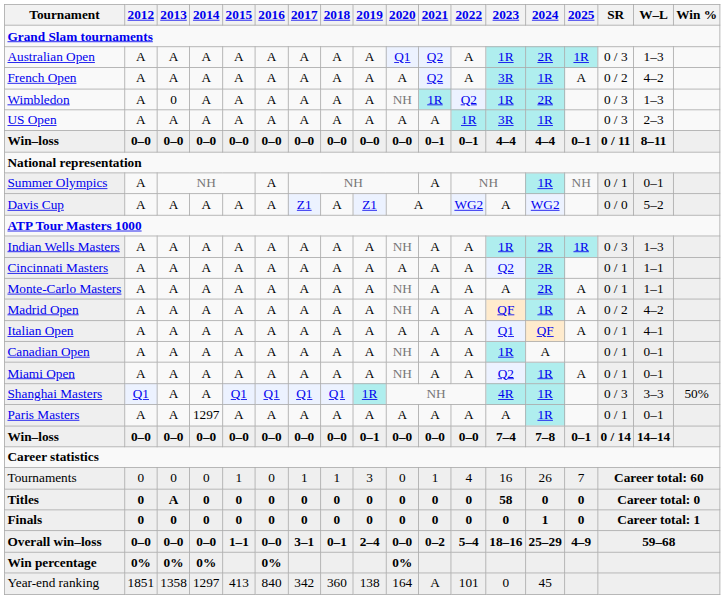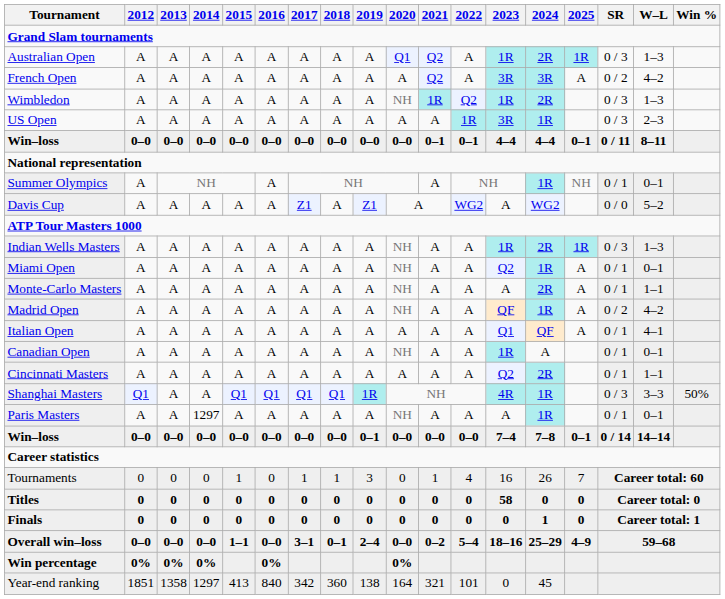 <table class="wikitable" style="text-align:center">
 <tr>
 <th>Tournament</th>
 <th><a href='#'>2012</a></th>
 <th><a href='#'>2013</a></th>
 <th><a href='#'>2014</a></th>
 <th><a href='#'>2015</a></th>
 <th><a href='#'>2016</a></th>
 <th><a href='#'>2017</a></th>
 <th><a href='#'>2018</a></th>
 <th><a href='#'>2019</a></th>
 <th><a href='#'>2020</a></th>
 <th><a href='#'>2021</a></th>
 <th><a href='#'>2022</a></th>
 <th><a href='#'>2023</a></th>
 <th><a href='#'>2024</a></th>
 <th><a href='#'>2025</a></th>
 <th>SR</th>
 <th>W–L</th>
 <th>Win %</th>
 </tr>
 <tr>
 <td colspan=18 style="text-align:left"><strong><a href='#'>Grand Slam tournaments</a></strong></td>
 </tr>
 <tr>
 <td align="left"><a href='#'>Australian Open</a></td>
 <td>A</td>
 <td>A</td>
 <td>A</td>
 <td>A</td>
 <td>A</td>
 <td>A</td>
 <td>A</td>
 <td>A</td>
 <td style=background:#ecf2ff><a href='#'>Q1</a></td>
 <td style=background:#ecf2ff><a href='#'>Q2</a></td>
 <td>A</td>
 <td style=background:#afeeee><a href='#'>1R</a></td>
 <td style=background:#afeeee><a href='#'>2R</a></td>
 <td style=background:#afeeee><a href='#'>1R</a></td>
 <td>0 / 3</td>
 <td>1–3</td>
 <td></td>
 </tr>
 <tr>
 <td align="left"><a href='#'>French Open</a></td>
 <td>A</td>
 <td>A</td>
 <td>A</td>
 <td>A</td>
 <td>A</td>
 <td>A</td>
 <td>A</td>
 <td>A</td>
 <td>A</td>
 <td style=background:#ecf2ff><a href='#'>Q2</a></td>
 <td>A</td>
 <td style=background:#afeeee><a href='#'>3R</a></td>
-<td style=background:#afeeee><a href='#'>1R</a></td>
+<td style=background:#afeeee><a href='#'>3R</a></td>
 <td>A</td>
 <td>0 / 2</td>
 <td>4–2</td>
 <td></td>
 </tr>
 <tr>
 <td align="left"><a href='#'>Wimbledon</a></td>
 <td>A</td>
-<td>0</td>
+<td>A</td>
 <td>A</td>
 <td>A</td>
 <td>A</td>
 <td>A</td>
 <td>A</td>
 <td>A</td>
 <td style=color:#767676>NH</td>
 <td style=background:#afeeee><a href='#'>1R</a></td>
 <td style=background:#ecf2ff><a href='#'>Q2</a></td>
 <td style=background:#afeeee><a href='#'>1R</a></td>
 <td style=background:#afeeee><a href='#'>2R</a></td>
 <td></td>
 <td>0 / 3</td>
 <td>1–3</td>
 <td></td>
 </tr>
 <tr>
 <td align="left"><a href='#'>US Open</a></td>
 <td>A</td>
 <td>A</td>
 <td>A</td>
 <td>A</td>
 <td>A</td>
 <td>A</td>
 <td>A</td>
 <td>A</td>
 <td>A</td>
 <td>A</td>
 <td style=background:#afeeee><a href='#'>1R</a></td>
 <td style=background:#afeeee><a href='#'>3R</a></td>
 <td style=background:#afeeee><a href='#'>1R</a></td>
 <td></td>
 <td>0 / 3</td>
 <td>2–3</td>
 <td></td>
 </tr>
 <tr style="font-weight:bold;background:#efefef">
 <td style="text-align:left">Win–loss</td>
 <td>0–0</td>
 <td>0–0</td>
 <td>0–0</td>
 <td>0–0</td>
 <td>0–0</td>
 <td>0–0</td>
 <td>0–0</td>
 <td>0–0</td>
 <td>0–0</td>
 <td>0–1</td>
 <td>0–1</td>
 <td>4–4</td>
 <td>4–4</td>
 <td>0–1</td>
 <td>0 / 11</td>
 <td>8–11</td>
 <td></td>
 </tr>
 <tr>
 <td colspan=18 style="text-align:left"><strong>National representation</strong></td>
 </tr>
 <tr>
 <td align="left" bgcolor="efefef"><a href='#'>Summer Olympics</a></td>
 <td>A</td>
 <td colspan=3 style=color:#767676>NH</td>
 <td>A</td>
 <td colspan=4 style=color:#767676>NH</td>
 <td>A</td>
 <td colspan=2 style=color:#767676>NH</td>
 <td style=background:#afeeee><a href='#'>1R</a></td>
 <td style=color:#767676>NH</td>
 <td bgcolor="efefef">0 / 1</td>
 <td bgcolor="efefef">0–1</td>
 <td bgcolor="efefef"></td>
 </tr>
 <tr>
 <td align="left" bgcolor="efefef"><a href='#'>Davis Cup</a></td>
 <td>A</td>
 <td>A</td>
 <td>A</td>
 <td>A</td>
 <td>A</td>
 <td style=background:#ecf2ff><a href='#'>Z1</a></td>
 <td>A</td>
 <td style=background:#ecf2ff><a href='#'>Z1</a></td>
 <td colspan=2>A</td>
 <td style=background:#ecf2ff><a href='#'>WG2</a></td>
 <td>A</td>
 <td style=background:#ecf2ff><a href='#'>WG2</a></td>
 <td></td>
 <td bgcolor="efefef">0 / 0</td>
 <td bgcolor="efefef">5–2</td>
 <td bgcolor="efefef"></td>
 </tr>
 <tr>
 <td colspan=18 style="text-align:left"><strong><a href='#'>ATP Tour Masters 1000</a></strong></td>
 </tr>
 <tr>
 <td align="left" bgcolor="efefef"><a href='#'>Indian Wells Masters</a></td>
 <td>A</td>
 <td>A</td>
 <td>A</td>
 <td>A</td>
 <td>A</td>
 <td>A</td>
 <td>A</td>
 <td>A</td>
 <td style=color:#767676>NH</td>
 <td>A</td>
 <td>A</td>
 <td style=background:#afeeee><a href='#'>1R</a></td>
 <td style=background:#afeeee><a href='#'>2R</a></td>
 <td style=background:#afeeee><a href='#'>1R</a></td>
 <td bgcolor="efefef">0 / 3</td>
 <td bgcolor="efefef">1–3</td>
 <td bgcolor="efefef"></td>
 </tr>
 <tr>
-<td align="left" bgcolor="efefef"><a href='#'>Cincinnati Masters</a></td>
+<td align="left" bgcolor="efefef"><a href='#'>Miami Open</a></td>
 <td>A</td>
 <td>A</td>
 <td>A</td>
 <td>A</td>
 <td>A</td>
 <td>A</td>
 <td>A</td>
 <td>A</td>
-<td>A</td>
+<td style=color:#767676>NH</td>
 <td>A</td>
 <td>A</td>
 <td style=background:#ecf2ff><a href='#'>Q2</a></td>
-<td style=background:#afeeee><a href='#'>2R</a></td>
-<td></td>
-<td bgcolor="efefef">0 /  1</td>
-<td bgcolor="efefef">1–1</td>
+<td style=background:#afeeee><a href='#'>1R</a></td>
+<td>A</td>
+<td bgcolor="efefef">0 / 1</td>
+<td bgcolor="efefef">0–1</td>
 <td bgcolor="efefef"></td>
 </tr>
 <tr>
 <td align="left" bgcolor="efefef"><a href='#'>Monte-Carlo Masters</a></td>
 <td>A</td>
 <td>A</td>
 <td>A</td>
 <td>A</td>
 <td>A</td>
 <td>A</td>
 <td>A</td>
 <td>A</td>
 <td style=color:#767676>NH</td>
 <td>A</td>
 <td>A</td>
 <td>A</td>
 <td style=background:#afeeee><a href='#'>2R</a></td>
 <td>A</td>
 <td bgcolor="efefef">0 / 1</td>
 <td bgcolor="efefef">1–1</td>
 <td bgcolor="efefef"></td>
 </tr>
 <tr>
 <td align="left" bgcolor="efefef"><a href='#'>Madrid Open</a></td>
 <td>A</td>
 <td>A</td>
 <td>A</td>
 <td>A</td>
 <td>A</td>
 <td>A</td>
 <td>A</td>
 <td>A</td>
 <td style=color:#767676>NH</td>
 <td>A</td>
 <td>A</td>
 <td style=background:#ffebcd><a href='#'>QF</a></td>
 <td style=background:#afeeee><a href='#'>1R</a></td>
 <td>A</td>
 <td bgcolor="efefef">0 / 2</td>
 <td bgcolor="efefef">4–2</td>
 <td bgcolor="efefef"></td>
 </tr>
 <tr>
 <td align="left" bgcolor="efefef"><a href='#'>Italian Open</a></td>
 <td>A</td>
 <td>A</td>
 <td>A</td>
 <td>A</td>
 <td>A</td>
 <td>A</td>
 <td>A</td>
 <td>A</td>
 <td>A</td>
 <td>A</td>
 <td>A</td>
 <td style=background:#ecf2ff><a href='#'>Q1</a></td>
 <td style=background:#ffebcd><a href='#'>QF</a></td>
 <td>A</td>
 <td bgcolor="efefef">0 / 1</td>
 <td bgcolor="efefef">4–1</td>
 <td bgcolor="efefef"></td>
 </tr>
 <tr>
 <td align="left" bgcolor="efefef"><a href='#'>Canadian Open</a></td>
 <td>A</td>
 <td>A</td>
 <td>A</td>
 <td>A</td>
 <td>A</td>
 <td>A</td>
 <td>A</td>
 <td>A</td>
 <td style=color:#767676>NH</td>
 <td>A</td>
 <td>A</td>
 <td style=background:#afeeee><a href='#'>1R</a></td>
 <td>A</td>
 <td></td>
 <td bgcolor="efefef">0 / 1</td>
 <td bgcolor="efefef">0–1</td>
 <td bgcolor="efefef"></td>
 </tr>
 <tr>
-<td align="left" bgcolor="efefef"><a href='#'>Miami Open</a></td>
+<td align="left" bgcolor="efefef"><a href='#'>Cincinnati Masters</a></td>
 <td>A</td>
 <td>A</td>
 <td>A</td>
 <td>A</td>
 <td>A</td>
 <td>A</td>
 <td>A</td>
 <td>A</td>
-<td style=color:#767676>NH</td>
+<td>A</td>
 <td>A</td>
 <td>A</td>
 <td style=background:#ecf2ff><a href='#'>Q2</a></td>
-<td style=background:#afeeee><a href='#'>1R</a></td>
-<td>A</td>
-<td bgcolor="efefef">0 / 1</td>
-<td bgcolor="efefef">0–1</td>
+<td style=background:#afeeee><a href='#'>2R</a></td>
+<td></td>
+<td bgcolor="efefef">0 /  1</td>
+<td bgcolor="efefef">1–1</td>
 <td bgcolor="efefef"></td>
 </tr>
 <tr>
 <td align="left" bgcolor="efefef"><a href='#'>Shanghai Masters</a></td>
 <td style=background:#ecf2ff><a href='#'>Q1</a></td>
 <td>A</td>
 <td>A</td>
 <td style=background:#ecf2ff><a href='#'>Q1</a></td>
 <td style=background:#ecf2ff><a href='#'>Q1</a></td>
 <td style=background:#ecf2ff><a href='#'>Q1</a></td>
 <td style=background:#ecf2ff><a href='#'>Q1</a></td>
 <td style=background:#afeeee><a href='#'>1R</a></td>
 <td colspan=3 style=color:#767676>NH</td>
 <td style=background:#afeeee><a href='#'>4R</a></td>
 <td style=background:#afeeee><a href='#'>1R</a></td>
 <td></td>
 <td bgcolor="efefef">0 / 3</td>
 <td bgcolor="efefef">3–3</td>
 <td bgcolor="efefef">50%</td>
 </tr>
 <tr>
 <td align="left" bgcolor="efefef"><a href='#'>Paris Masters</a></td>
 <td>A</td>
 <td>A</td>
 <td>1297</td>
 <td>A</td>
 <td>A</td>
 <td>A</td>
 <td>A</td>
 <td>A</td>
-<td>A</td>
+<td style=color:#767676>NH</td>
 <td>A</td>
 <td>A</td>
 <td>A</td>
 <td style=background:#afeeee><a href='#'>1R</a></td>
 <td></td>
 <td bgcolor="efefef">0 / 1</td>
 <td bgcolor="efefef">0–1</td>
 <td bgcolor="efefef"></td>
 </tr>
 <tr style="font-weight:bold;background:#efefef">
 <td style="text-align:left">Win–loss</td>
 <td>0–0</td>
 <td>0–0</td>
 <td>0–0</td>
 <td>0–0</td>
 <td>0–0</td>
 <td>0–0</td>
 <td>0–0</td>
 <td>0–1</td>
 <td>0–0</td>
 <td>0–0</td>
 <td>0–0</td>
 <td>7–4</td>
 <td>7–8</td>
 <td>0–1</td>
 <td>0 / 14</td>
 <td>14–14</td>
 <td bgcolor="efefef"></td>
 </tr>
 <tr>
 <td colspan=18 style="text-align:left"><strong>Career statistics</strong></td>
 </tr>
 <tr style="background:#efefef">
 <td style="text-align:left">Tournaments</td>
 <td>0</td>
 <td>0</td>
 <td>0</td>
 <td>1</td>
 <td>0</td>
 <td>1</td>
 <td>1</td>
 <td>3</td>
 <td>0</td>
 <td>1</td>
 <td>4</td>
 <td>16</td>
 <td>26</td>
 <td>7</td>
 <td colspan="3"><strong>Career total: 60</strong></td>
 </tr>
 <tr style="font-weight:bold;background:#efefef">
 <td style="text-align:left">Titles</td>
 <td>0</td>
-<td>A</td>
+<td>0</td>
 <td>0</td>
 <td>0</td>
 <td>0</td>
 <td>0</td>
 <td>0</td>
 <td>0</td>
 <td>0</td>
 <td>0</td>
 <td>0</td>
 <td>58</td>
 <td>0</td>
 <td>0</td>
 <td colspan="3">Career total: 0</td>
 </tr>
 <tr style="font-weight:bold;background:#efefef">
 <td style="text-align:left">Finals</td>
 <td>0</td>
 <td>0</td>
 <td>0</td>
 <td>0</td>
 <td>0</td>
 <td>0</td>
 <td>0</td>
 <td>0</td>
 <td>0</td>
 <td>0</td>
 <td>0</td>
 <td>0</td>
 <td>1</td>
 <td>0</td>
 <td colspan="3">Career total: 1</td>
 </tr>
 <tr style="font-weight:bold;background:#efefef">
 <td style="text-align:left">Overall win–loss</td>
 <td>0–0</td>
 <td>0–0</td>
 <td>0–0</td>
 <td>1–1</td>
 <td>0–0</td>
 <td>3–1</td>
 <td>0–1</td>
 <td>2–4</td>
 <td>0–0</td>
 <td>0–2</td>
 <td>5–4</td>
 <td>18–16</td>
 <td>25–29</td>
 <td>4–9</td>
 <td colspan="3">59–68</td>
 </tr>
 <tr style="font-weight:bold;background:#efefef">
 <td style="text-align:left">Win percentage</td>
 <td>0%</td>
 <td>0%</td>
 <td>0%</td>
 <td></td>
 <td>0%</td>
 <td></td>
 <td></td>
 <td></td>
 <td>0%</td>
 <td></td>
 <td></td>
 <td></td>
 <td></td>
 <td></td>
 <td colspan="3"></td>
 </tr>
 <tr style="background:#efefef">
 <td align="left">Year-end ranking</td>
 <td>1851</td>
 <td>1358</td>
 <td>1297</td>
 <td>413</td>
 <td>840</td>
 <td>342</td>
 <td>360</td>
 <td>138</td>
 <td>164</td>
-<td>A</td>
+<td>321</td>
 <td>101</td>
 <td>0</td>
 <td>45</td>
 <td></td>
 <td colspan="3"></td>
 </tr>
 </table>
